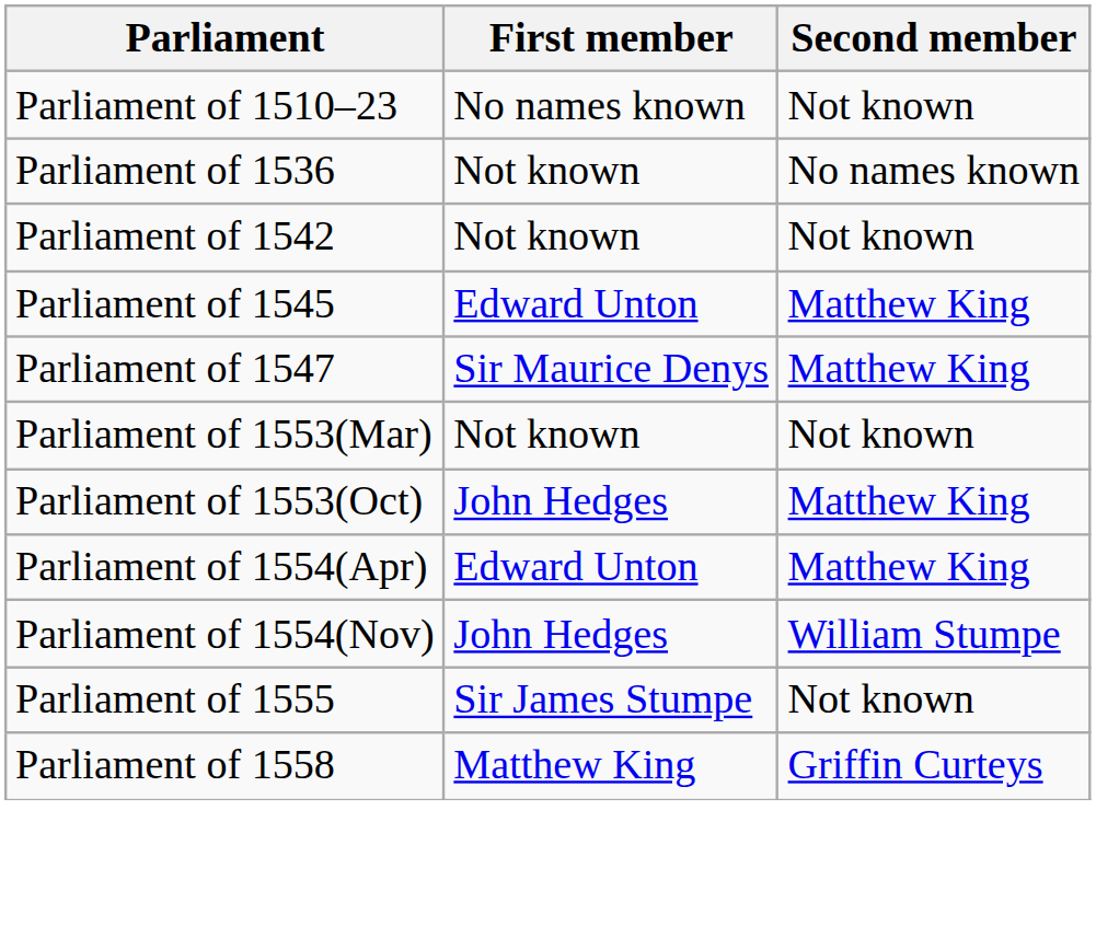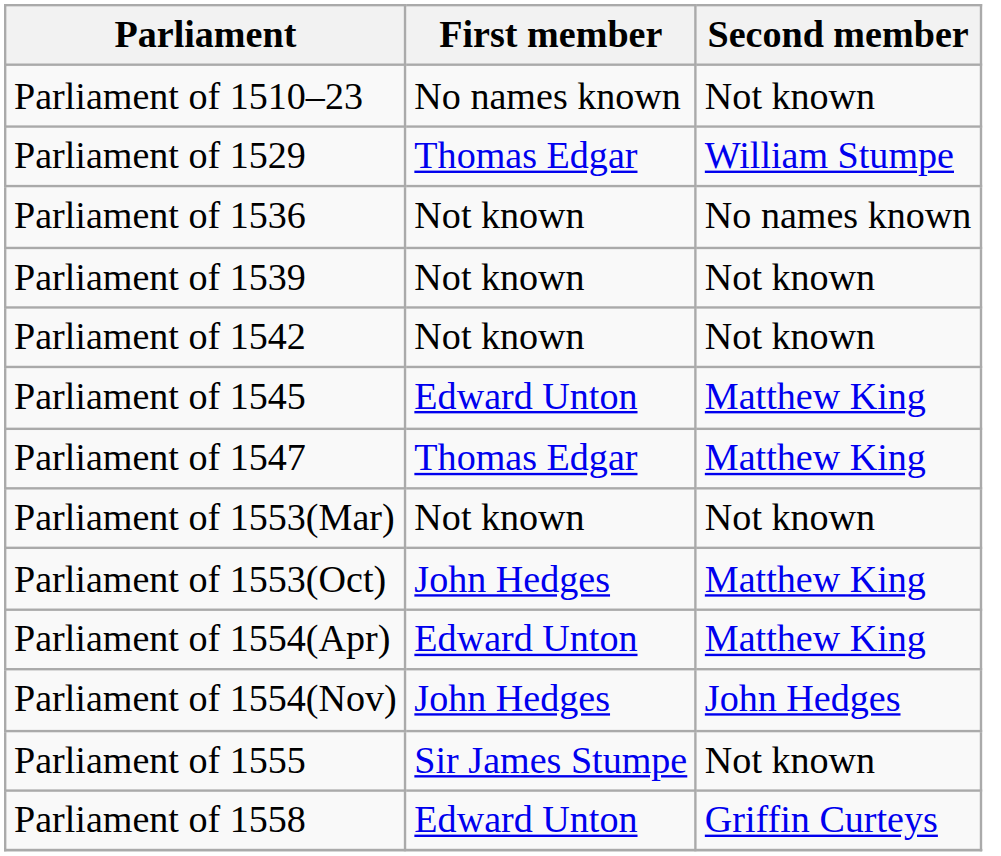 <table class="wikitable">
 <tr>
 <th>Parliament</th>
 <th>First member</th>
 <th>Second member</th>
 </tr>
 <tr>
 <td>Parliament of 1510–23</td>
 <td>No names known</td>
 <td>Not known</td>
 </tr>
 <tr>
+<td>Parliament of 1529</td>
+<td><a href='#'>Thomas Edgar</a></td>
+<td><a href='#'>William Stumpe</a></td>
+</tr>
+<tr>
 <td>Parliament of 1536</td>
 <td>Not known</td>
 <td>No names known</td>
+</tr>
+<tr>
+<td>Parliament of 1539</td>
+<td>Not known</td>
+<td>Not known</td>
 </tr>
 <tr>
 <td>Parliament of 1542</td>
 <td>Not known</td>
 <td>Not known</td>
 </tr>
 <tr>
 <td>Parliament of 1545</td>
 <td><a href='#'>Edward Unton</a></td>
 <td><a href='#'>Matthew King</a></td>
 </tr>
 <tr>
 <td>Parliament of 1547</td>
-<td><a href='#'>Sir Maurice Denys</a></td>
+<td><a href='#'>Thomas Edgar</a></td>
 <td><a href='#'>Matthew King</a></td>
 </tr>
 <tr>
 <td>Parliament of 1553(Mar)</td>
 <td>Not known</td>
 <td>Not known</td>
 </tr>
 <tr>
 <td>Parliament of 1553(Oct)</td>
 <td><a href='#'>John Hedges</a></td>
 <td><a href='#'>Matthew King</a></td>
 </tr>
 <tr>
 <td>Parliament of 1554(Apr)</td>
 <td><a href='#'>Edward Unton</a></td>
 <td><a href='#'>Matthew King</a></td>
 </tr>
 <tr>
 <td>Parliament of 1554(Nov)</td>
 <td><a href='#'>John Hedges</a></td>
-<td><a href='#'>William Stumpe</a></td>
+<td><a href='#'>John Hedges</a></td>
 </tr>
 <tr>
 <td>Parliament of 1555</td>
 <td><a href='#'>Sir James Stumpe</a></td>
 <td>Not known</td>
 </tr>
 <tr>
 <td>Parliament of 1558</td>
-<td><a href='#'>Matthew King</a></td>
+<td><a href='#'>Edward Unton</a></td>
 <td><a href='#'>Griffin Curteys</a></td>
 </tr>
 <tr>
 </tr>
 </table>
